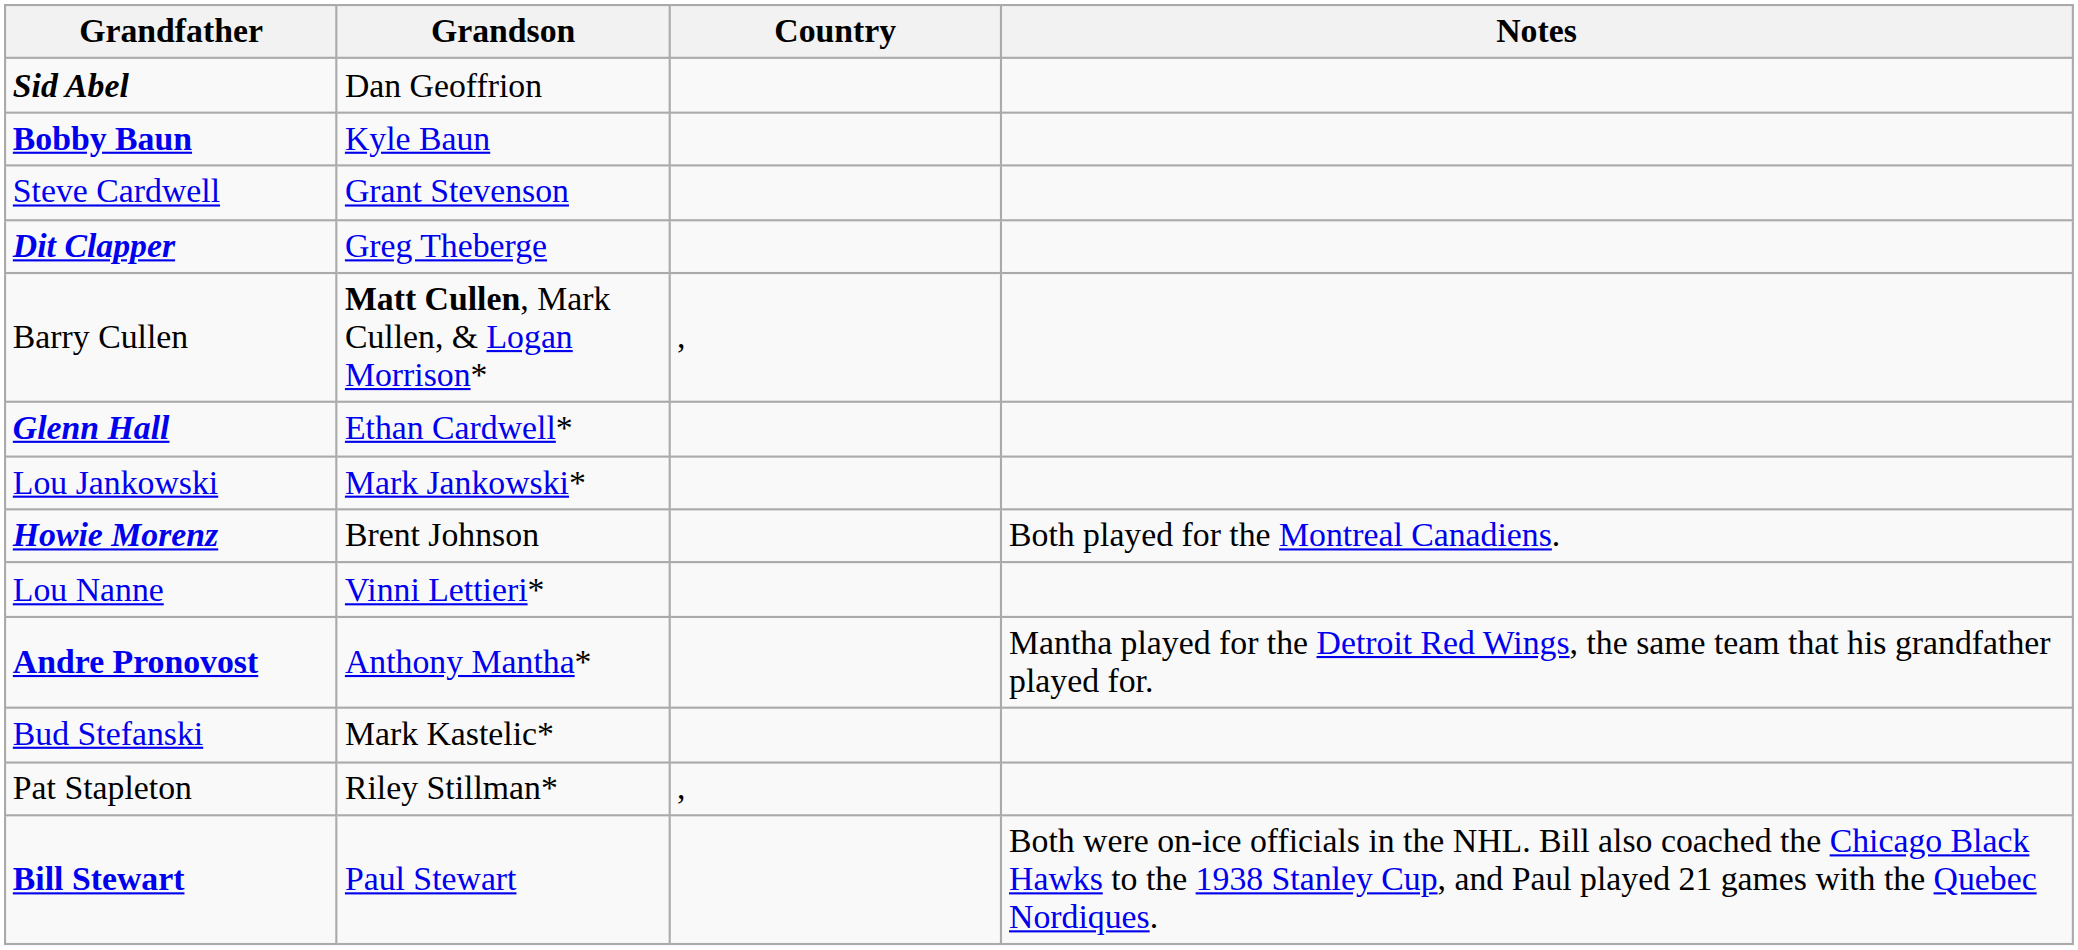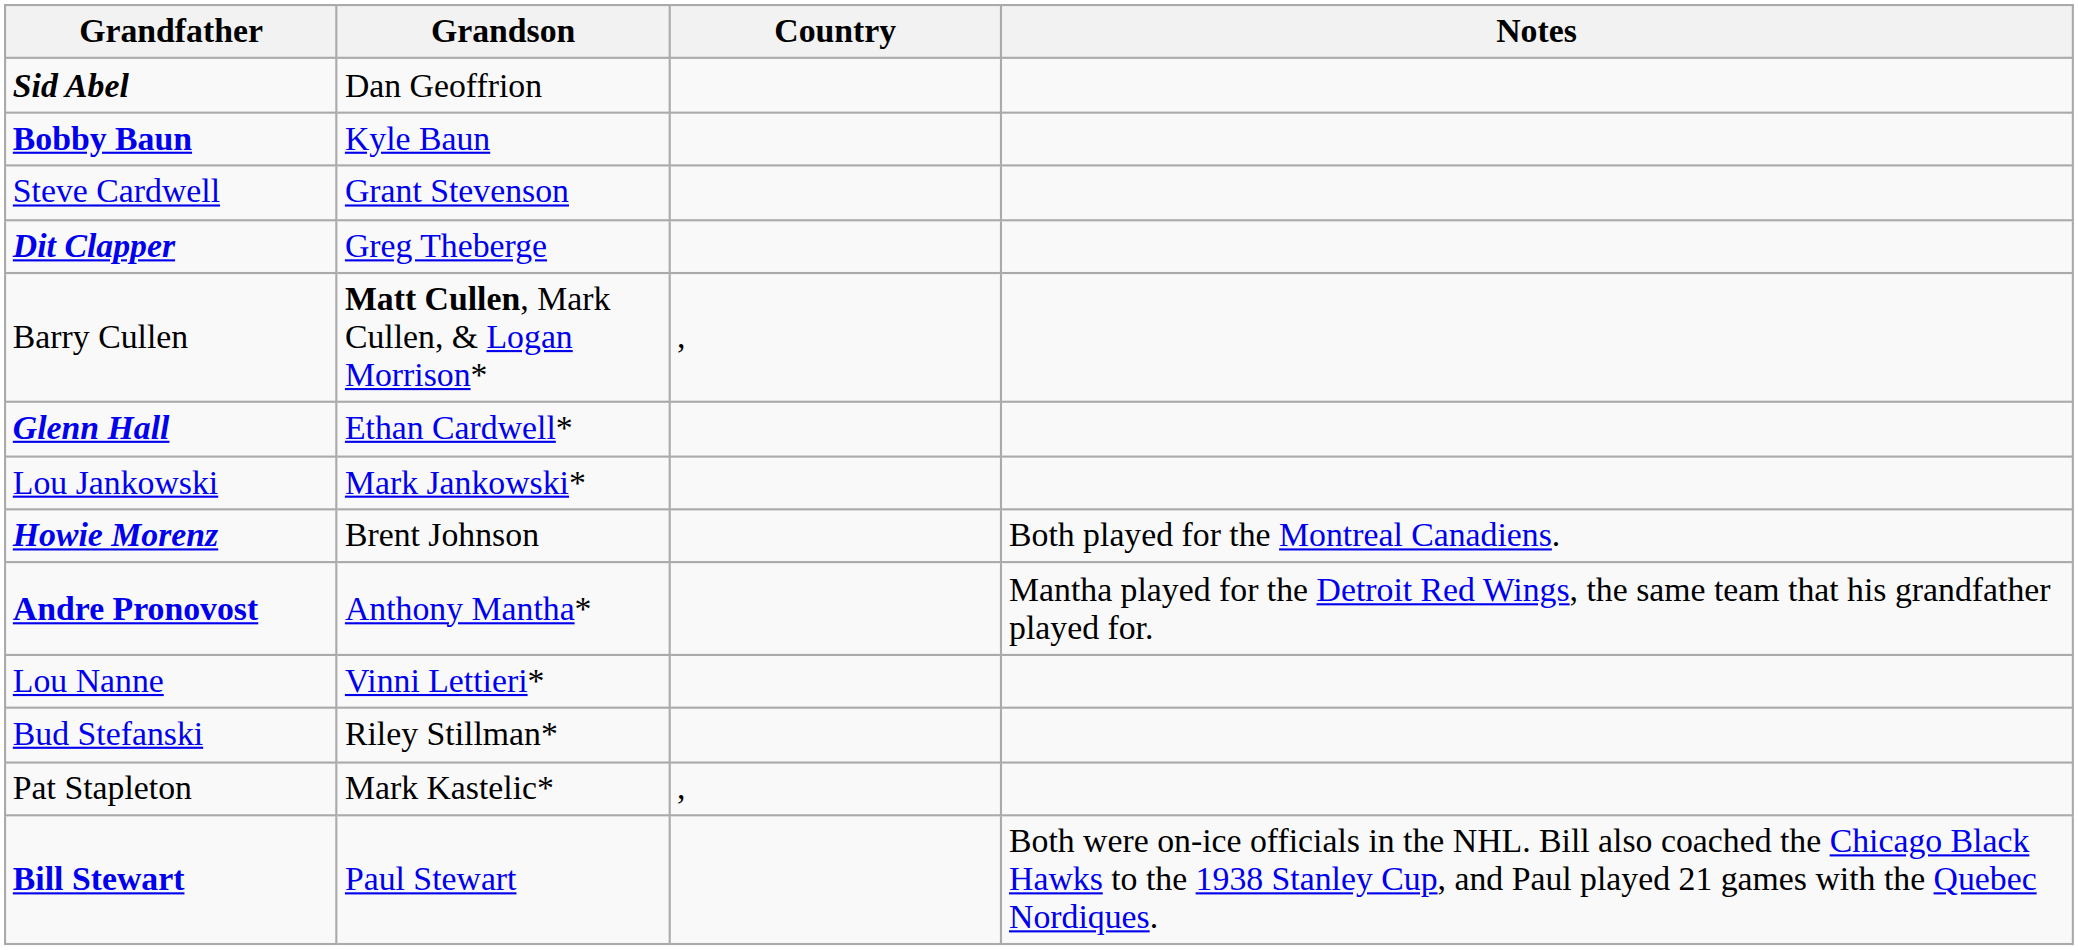 <table class="wikitable sortable">
 <tr>
 <th style="width:150px;">Grandfather</th>
 <th style="width:150px;">Grandson</th>
 <th style="width:150px;">Country</th>
 <th style="width:500px;">Notes</th>
 </tr>
 <tr>
 <td><strong><em>Sid Abel</em></strong></td>
 <td>Dan Geoffrion</td>
 <td></td>
 <td></td>
 </tr>
 <tr>
 <td><strong><a href='#'>Bobby Baun</a></strong></td>
 <td><a href='#'>Kyle Baun</a></td>
 <td></td>
 <td></td>
 </tr>
 <tr>
 <td><a href='#'>Steve Cardwell</a></td>
 <td><a href='#'>Grant Stevenson</a></td>
 <td></td>
 <td></td>
 </tr>
 <tr>
 <td><strong><em><a href='#'>Dit Clapper</a></em></strong></td>
 <td><a href='#'>Greg Theberge</a></td>
 <td></td>
 <td></td>
 </tr>
 <tr>
 <td>Barry Cullen</td>
 <td><strong>Matt Cullen</strong>, Mark Cullen, & <a href='#'>Logan Morrison</a>*</td>
 <td>, </td>
 <td></td>
 </tr>
 <tr>
 <td><strong><em><a href='#'>Glenn Hall</a></em></strong></td>
 <td><a href='#'>Ethan Cardwell</a>*</td>
 <td></td>
 <td></td>
 </tr>
 <tr>
 <td><a href='#'>Lou Jankowski</a></td>
 <td><a href='#'>Mark Jankowski</a>*</td>
 <td></td>
 <td></td>
 </tr>
 <tr>
 <td><strong><em><a href='#'>Howie Morenz</a></em></strong></td>
 <td>Brent Johnson</td>
 <td></td>
 <td>Both played for the <a href='#'>Montreal Canadiens</a>.</td>
 </tr>
 <tr>
+<td><strong><a href='#'>Andre Pronovost</a></strong></td>
+<td><a href='#'>Anthony Mantha</a>*</td>
+<td></td>
+<td>Mantha played for the <a href='#'>Detroit Red Wings</a>, the same team that his grandfather played for.</td>
+</tr>
+<tr>
 <td><a href='#'>Lou Nanne</a></td>
 <td><a href='#'>Vinni Lettieri</a>*</td>
 <td></td>
 <td></td>
 </tr>
 <tr>
-<td><strong><a href='#'>Andre Pronovost</a></strong></td>
-<td><a href='#'>Anthony Mantha</a>*</td>
-<td></td>
-<td>Mantha played for the <a href='#'>Detroit Red Wings</a>, the same team that his grandfather played for.</td>
-</tr>
-<tr>
 <td><a href='#'>Bud Stefanski</a></td>
-<td>Mark Kastelic*</td>
+<td>Riley Stillman*</td>
 <td></td>
 <td></td>
 </tr>
 <tr>
 <td>Pat Stapleton</td>
-<td>Riley Stillman*</td>
+<td>Mark Kastelic*</td>
 <td>, </td>
 <td></td>
 </tr>
 <tr>
 <td><strong><a href='#'>Bill Stewart</a></strong></td>
 <td><a href='#'>Paul Stewart</a></td>
 <td></td>
 <td>Both were on-ice officials in the NHL. Bill also coached the <a href='#'>Chicago Black Hawks</a> to the <a href='#'>1938 Stanley Cup</a>, and Paul played 21 games with the <a href='#'>Quebec Nordiques</a>.</td>
 </tr>
 </table>
